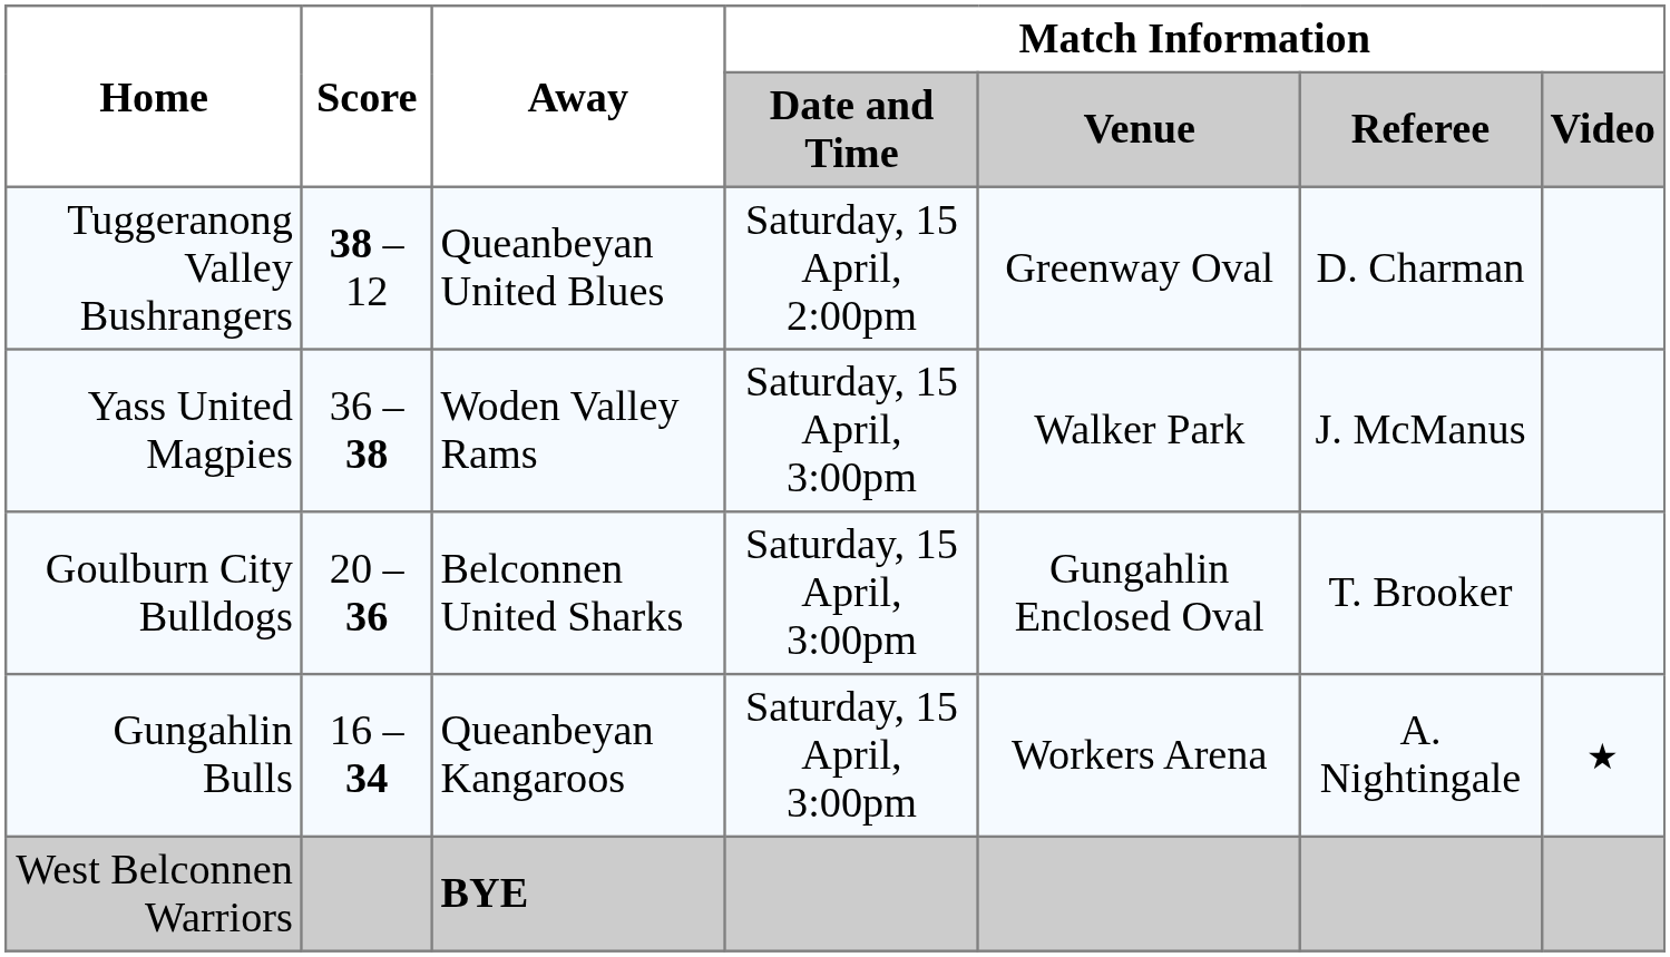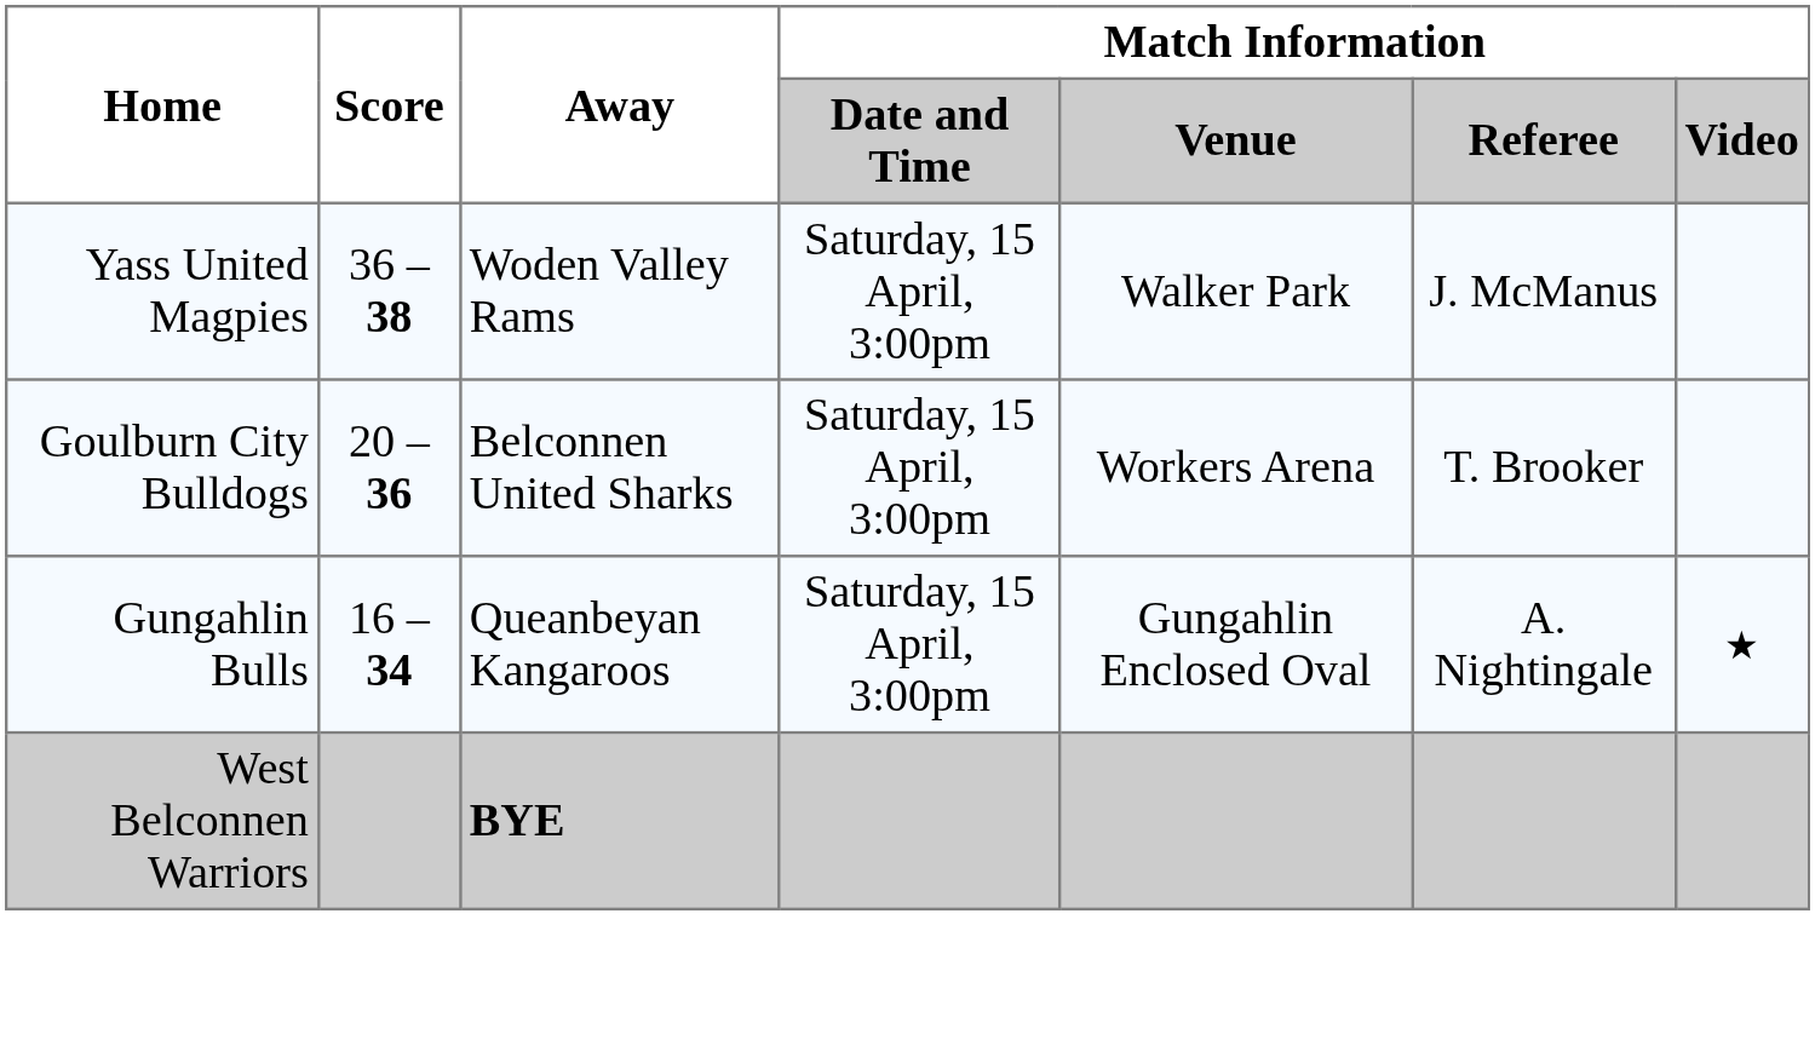 <table border="1" cellpadding="3" cellspacing="0" width="100%" style="border-collapse:collapse;  text-align:center;">
 <tr>
 <th rowspan="2" width="19%">Home</th>
 <th rowspan="2" width="8%">Score</th>
 <th rowspan="2" width="19%">Away</th>
 <th colspan="4">Match Information</th>
 </tr>
 <tr style="background:#CCCCCC">
 <th width="17%">Date and Time</th>
 <th width="22%">Venue</th>
 <th width="50%">Referee</th>
 <th>Video</th>
-</tr>
-<tr style="text-align:center; background:#f5faff;">
-<td align="right">Tuggeranong Valley Bushrangers </td>
-<td><strong>38</strong> – 12</td>
-<td align="left"> Queanbeyan United Blues</td>
-<td>Saturday, 15 April, 2:00pm</td>
-<td>Greenway Oval</td>
-<td>D. Charman</td>
-<td></td>
 </tr>
 <tr style="text-align:center; background:#f5faff;">
 <td align="right">Yass United Magpies </td>
 <td>36 – <strong>38</strong></td>
 <td align="left"> Woden Valley Rams</td>
 <td>Saturday, 15 April, 3:00pm</td>
 <td>Walker Park</td>
 <td>J. McManus</td>
 <td></td>
 </tr>
 <tr style="text-align:center; background:#f5faff;">
 <td align="right">Goulburn City Bulldogs </td>
 <td>20 – <strong>36</strong></td>
 <td align="left"> Belconnen United Sharks</td>
 <td>Saturday, 15 April, 3:00pm</td>
-<td>Gungahlin Enclosed Oval</td>
+<td>Workers Arena</td>
 <td>T. Brooker</td>
 <td></td>
 </tr>
 <tr style="text-align:center; background:#f5faff;">
 <td align="right">Gungahlin Bulls </td>
 <td>16 – <strong>34</strong></td>
 <td align="left"> Queanbeyan Kangaroos</td>
 <td>Saturday, 15 April, 3:00pm</td>
-<td>Workers Arena</td>
+<td>Gungahlin Enclosed Oval</td>
 <td>A. Nightingale</td>
 <td><small>★</small></td>
 </tr>
 <tr style="text-align:center; background:#CCCCCC;">
 <td align="right">West Belconnen Warriors </td>
 <td></td>
 <td align="left"><strong>BYE</strong></td>
 <td></td>
 <td></td>
 <td></td>
 <td></td>
 </tr>
 </table>
